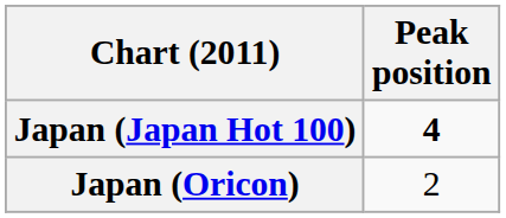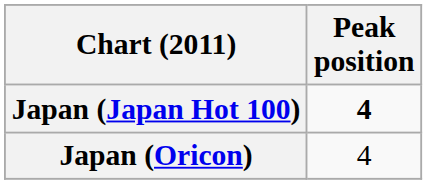 <table class="wikitable sortable plainrowheaders" style="text-align:center">
 <tr>
 <th scope="col">Chart (2011)</th>
 <th scope="col">Peak<br>position</th>
 </tr>
 <tr>
 <th scope="row">Japan (<a href='#'>Japan Hot 100</a>)</th>
 <td><strong>4</strong></td>
 </tr>
 <tr>
 <th scope="row">Japan (<a href='#'>Oricon</a>)</th>
-<td>2</td>
+<td>4</td>
 </tr>
 </table>
